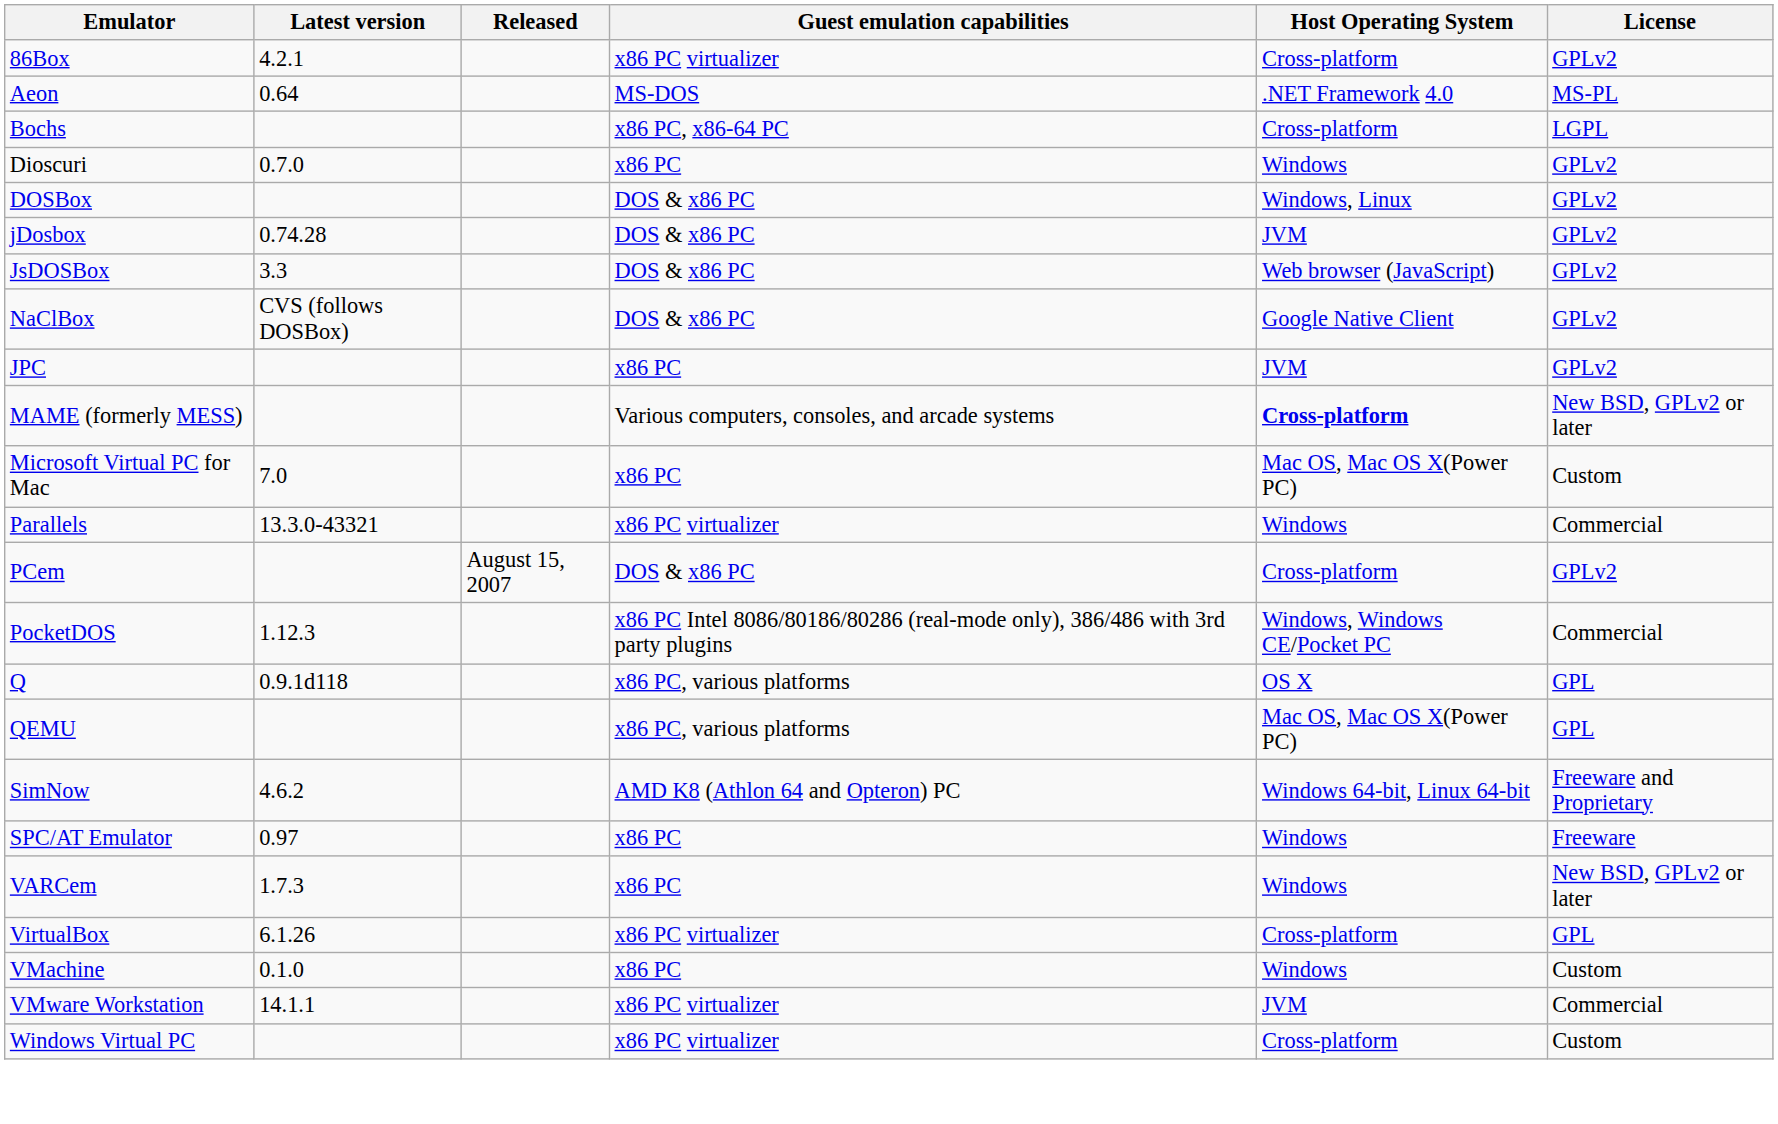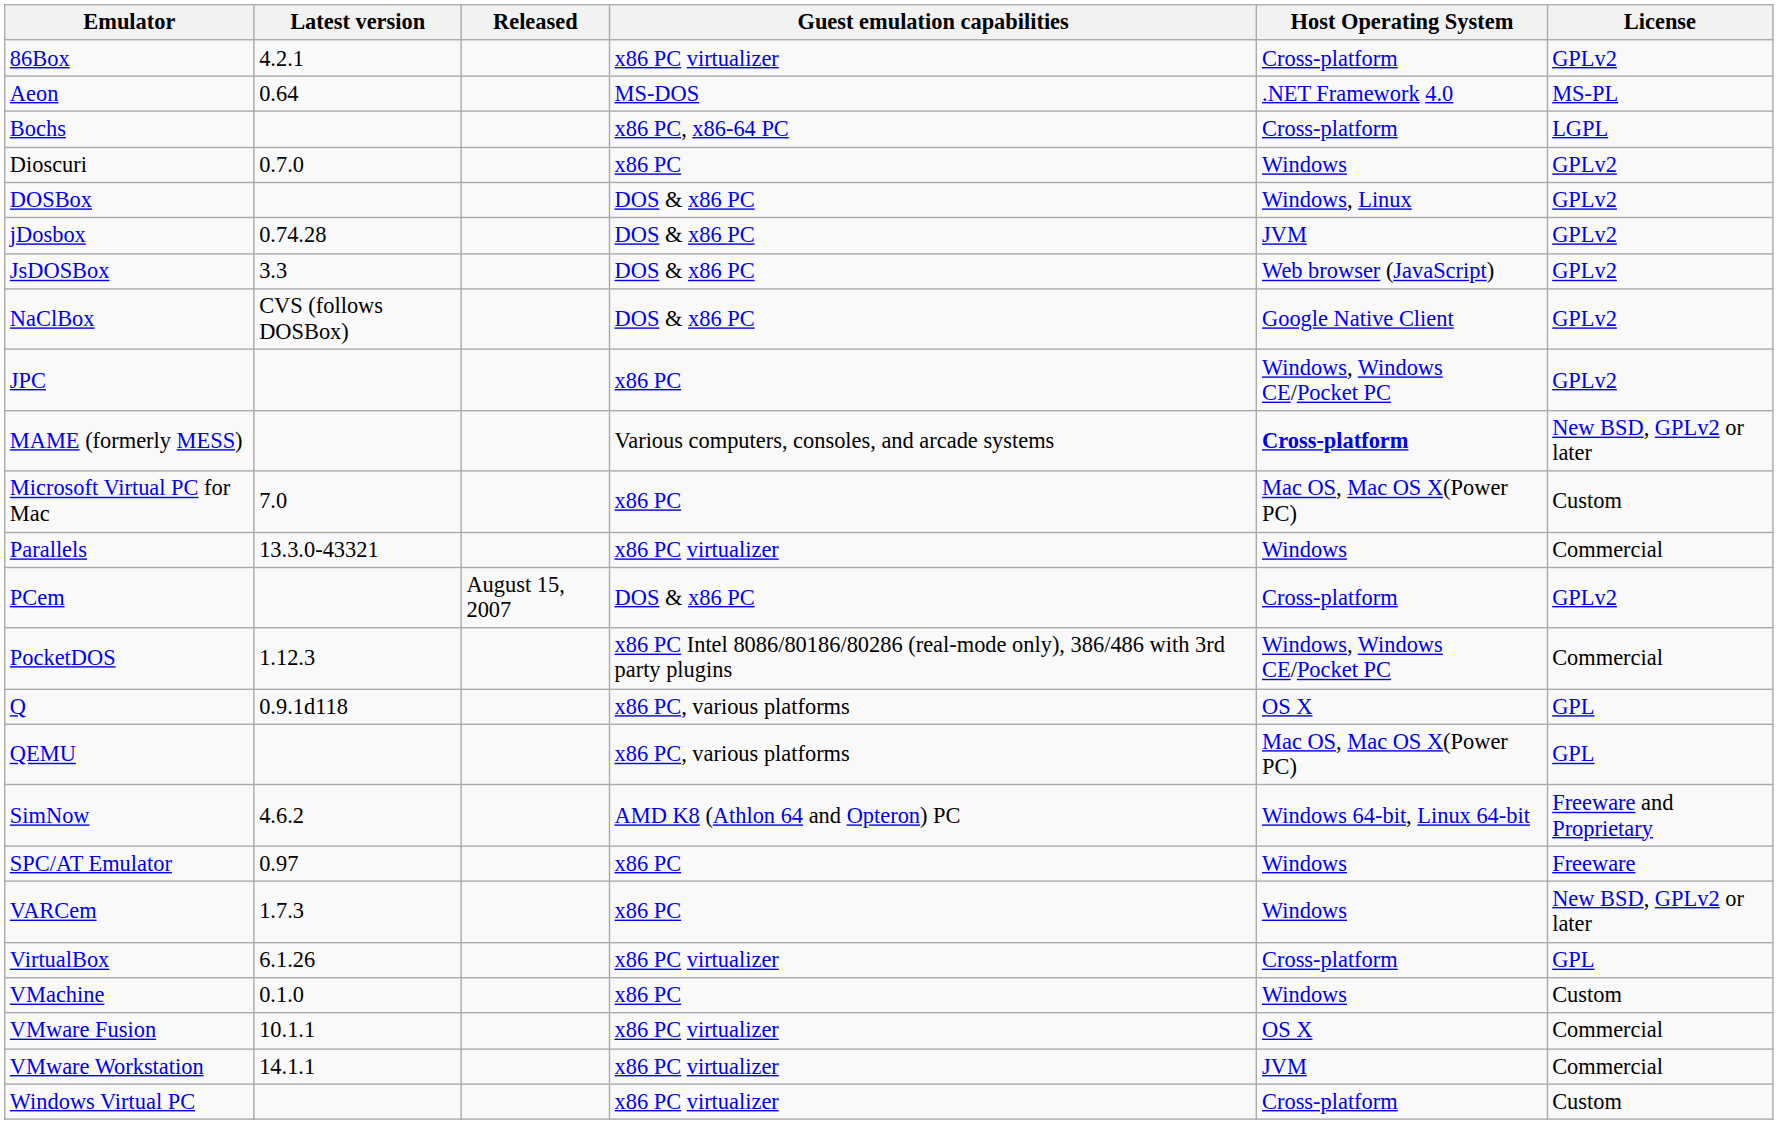 <table class="wikitable sortable" style="width:100%">
 <tr>
 <th>Emulator</th>
 <th>Latest version</th>
 <th>Released</th>
 <th>Guest emulation capabilities</th>
 <th>Host Operating System</th>
 <th>License</th>
 </tr>
 <tr>
 <td><a href='#'>86Box</a></td>
 <td>4.2.1</td>
 <td></td>
 <td><a href='#'>x86 PC</a> <a href='#'>virtualizer</a></td>
 <td><a href='#'>Cross-platform</a></td>
 <td><a href='#'>GPLv2</a></td>
 </tr>
 <tr>
 <td><a href='#'>Aeon</a></td>
 <td>0.64</td>
 <td></td>
 <td><a href='#'>MS-DOS</a></td>
 <td><a href='#'>.NET Framework</a> <a href='#'>4.0</a></td>
 <td><a href='#'>MS-PL</a></td>
 </tr>
 <tr>
 <td><a href='#'>Bochs</a></td>
 <td></td>
 <td></td>
 <td><a href='#'>x86 PC</a>, <a href='#'>x86-64 PC</a></td>
 <td><a href='#'>Cross-platform</a></td>
 <td><a href='#'>LGPL</a></td>
 </tr>
 <tr>
 <td>Dioscuri</td>
 <td>0.7.0</td>
 <td></td>
 <td><a href='#'>x86 PC</a></td>
 <td><a href='#'>Windows</a></td>
 <td><a href='#'>GPLv2</a></td>
 </tr>
 <tr>
 <td><a href='#'>DOSBox</a></td>
 <td></td>
 <td></td>
 <td><a href='#'>DOS</a> & <a href='#'>x86 PC</a></td>
 <td><a href='#'>Windows</a>, <a href='#'>Linux</a></td>
 <td><a href='#'>GPLv2</a></td>
 </tr>
 <tr>
 <td><a href='#'>jDosbox</a></td>
 <td>0.74.28</td>
 <td></td>
 <td><a href='#'>DOS</a> & <a href='#'>x86 PC</a></td>
 <td><a href='#'>JVM</a></td>
 <td><a href='#'>GPLv2</a></td>
 </tr>
 <tr>
 <td><a href='#'>JsDOSBox</a></td>
 <td>3.3</td>
 <td></td>
 <td><a href='#'>DOS</a> & <a href='#'>x86 PC</a></td>
 <td><a href='#'>Web browser</a> (<a href='#'>JavaScript</a>)</td>
 <td><a href='#'>GPLv2</a></td>
 </tr>
 <tr>
 <td><a href='#'>NaClBox</a></td>
 <td>CVS (follows DOSBox)</td>
 <td></td>
 <td><a href='#'>DOS</a> & <a href='#'>x86 PC</a></td>
 <td><a href='#'>Google Native Client</a></td>
 <td><a href='#'>GPLv2</a></td>
 </tr>
 <tr>
 <td><a href='#'>JPC</a></td>
 <td></td>
 <td></td>
 <td><a href='#'>x86 PC</a></td>
-<td><a href='#'>JVM</a></td>
+<td><a href='#'>Windows</a>, <a href='#'>Windows CE</a>/<a href='#'>Pocket PC</a></td>
 <td><a href='#'>GPLv2</a></td>
 </tr>
 <tr>
 <td><a href='#'>MAME</a> (formerly <a href='#'>MESS</a>)</td>
 <td></td>
 <td></td>
 <td>Various computers, consoles, and arcade systems</td>
 <td><strong><a href='#'>Cross-platform</a></strong></td>
 <td><a href='#'>New BSD</a>, <a href='#'>GPLv2</a> or later</td>
 </tr>
 <tr>
 <td><a href='#'>Microsoft Virtual PC</a> for Mac</td>
 <td>7.0</td>
 <td></td>
 <td><a href='#'>x86 PC</a></td>
 <td><a href='#'>Mac OS</a>, <a href='#'>Mac OS X</a>(Power PC)</td>
 <td>Custom</td>
 </tr>
 <tr>
 <td><a href='#'>Parallels</a></td>
 <td>13.3.0-43321</td>
 <td></td>
 <td><a href='#'>x86 PC</a> <a href='#'>virtualizer</a></td>
 <td><a href='#'>Windows</a></td>
 <td>Commercial</td>
 </tr>
 <tr>
 <td><a href='#'>PCem</a></td>
 <td></td>
 <td>August 15, 2007</td>
 <td><a href='#'>DOS</a> & <a href='#'>x86 PC</a></td>
 <td><a href='#'>Cross-platform</a></td>
 <td><a href='#'>GPLv2</a></td>
 </tr>
 <tr>
 <td><a href='#'>PocketDOS</a></td>
 <td>1.12.3</td>
 <td></td>
 <td><a href='#'>x86 PC</a> Intel 8086/80186/80286 (real-mode only), 386/486 with 3rd party plugins</td>
 <td><a href='#'>Windows</a>, <a href='#'>Windows CE</a>/<a href='#'>Pocket PC</a></td>
 <td>Commercial</td>
 </tr>
 <tr>
 <td><a href='#'>Q</a></td>
 <td>0.9.1d118</td>
 <td></td>
 <td><a href='#'>x86 PC</a>, various platforms</td>
 <td><a href='#'>OS X</a></td>
 <td><a href='#'>GPL</a></td>
 </tr>
 <tr>
 <td><a href='#'>QEMU</a></td>
 <td></td>
 <td></td>
 <td><a href='#'>x86 PC</a>, various platforms</td>
 <td><a href='#'>Mac OS</a>, <a href='#'>Mac OS X</a>(Power PC)</td>
 <td><a href='#'>GPL</a></td>
 </tr>
 <tr>
 <td><a href='#'>SimNow</a></td>
 <td>4.6.2</td>
 <td></td>
 <td><a href='#'>AMD K8</a> (<a href='#'>Athlon 64</a> and <a href='#'>Opteron</a>) PC</td>
 <td><a href='#'>Windows 64-bit</a>, <a href='#'>Linux 64-bit</a></td>
 <td><a href='#'>Freeware</a> and <a href='#'>Proprietary</a></td>
 </tr>
 <tr>
 <td><a href='#'>SPC/AT Emulator</a></td>
 <td>0.97</td>
 <td></td>
 <td><a href='#'>x86 PC</a></td>
 <td><a href='#'>Windows</a></td>
 <td><a href='#'>Freeware</a></td>
 </tr>
 <tr>
 <td><a href='#'>VARCem</a></td>
 <td>1.7.3</td>
 <td></td>
 <td><a href='#'>x86 PC</a></td>
 <td><a href='#'>Windows</a></td>
 <td><a href='#'>New BSD</a>, <a href='#'>GPLv2</a> or later</td>
 </tr>
 <tr>
 <td><a href='#'>VirtualBox</a></td>
 <td>6.1.26</td>
 <td></td>
 <td><a href='#'>x86 PC</a> <a href='#'>virtualizer</a></td>
 <td><a href='#'>Cross-platform</a></td>
 <td><a href='#'>GPL</a></td>
 </tr>
 <tr>
 <td><a href='#'>VMachine</a></td>
 <td>0.1.0</td>
 <td></td>
 <td><a href='#'>x86 PC</a></td>
 <td><a href='#'>Windows</a></td>
 <td>Custom</td>
 </tr>
 <tr>
+<td><a href='#'>VMware Fusion</a></td>
+<td>10.1.1</td>
+<td></td>
+<td><a href='#'>x86 PC</a> <a href='#'>virtualizer</a></td>
+<td><a href='#'>OS X</a></td>
+<td>Commercial</td>
+</tr>
+<tr>
 <td><a href='#'>VMware Workstation</a></td>
 <td>14.1.1</td>
 <td></td>
 <td><a href='#'>x86 PC</a> <a href='#'>virtualizer</a></td>
 <td><a href='#'>JVM</a></td>
 <td>Commercial</td>
 </tr>
 <tr>
 <td><a href='#'>Windows Virtual PC</a></td>
 <td></td>
 <td></td>
 <td><a href='#'>x86 PC</a> <a href='#'>virtualizer</a></td>
 <td><a href='#'>Cross-platform</a></td>
 <td>Custom</td>
 </tr>
 </table>
